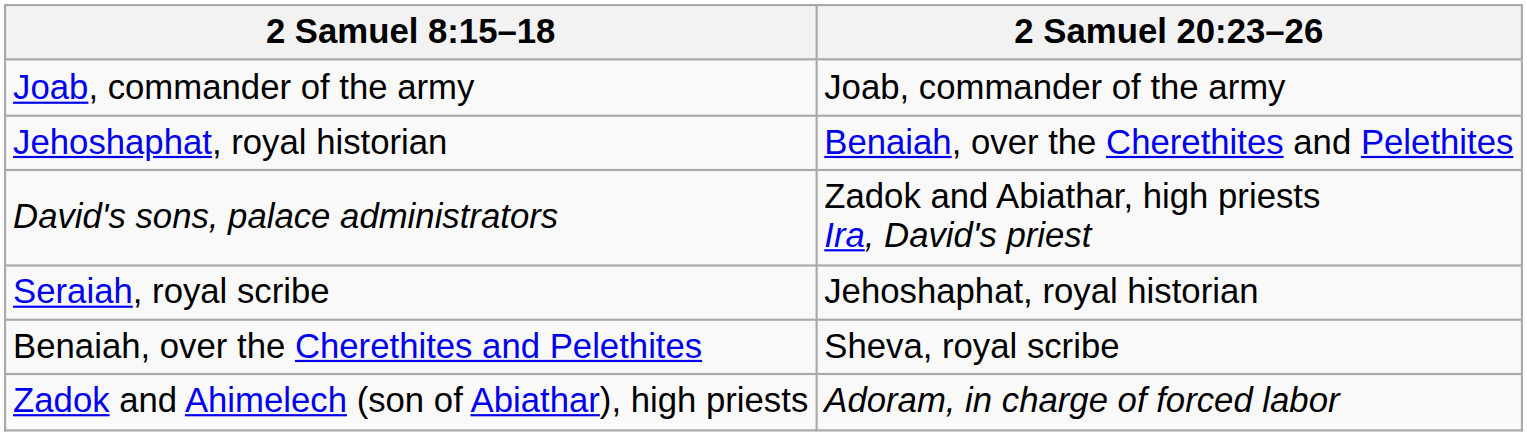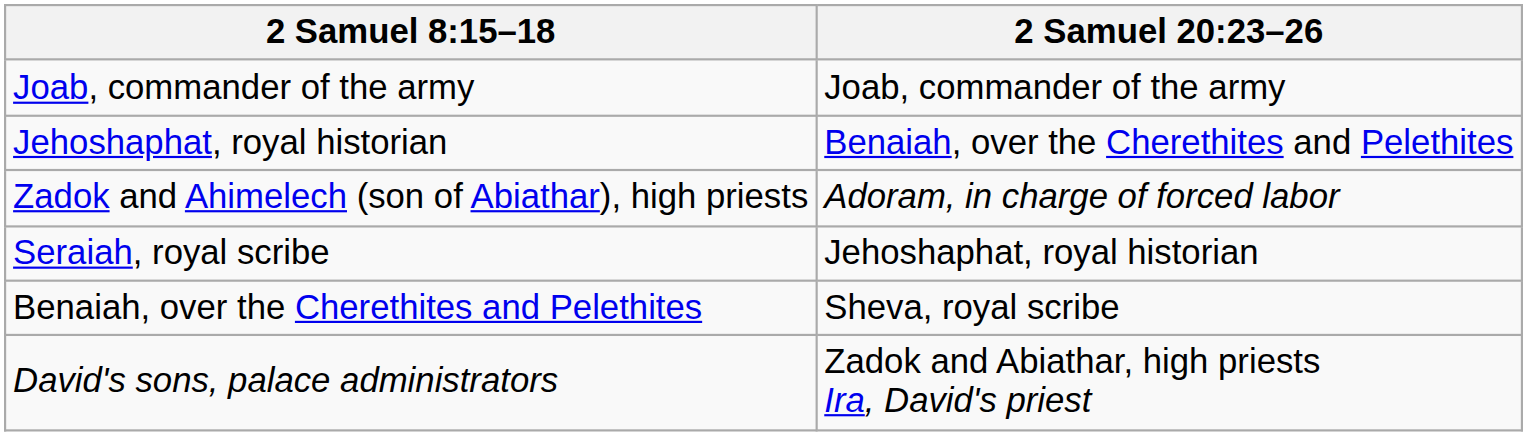 <table class=wikitable>
 <tr>
 <th>2 Samuel 8:15–18</th>
 <th>2 Samuel 20:23–26</th>
 </tr>
 <tr>
 <td><a href='#'>Joab</a>, commander of the army</td>
 <td>Joab, commander of the army</td>
 </tr>
 <tr>
 <td><a href='#'>Jehoshaphat</a>, royal historian</td>
 <td><a href='#'>Benaiah</a>, over the <a href='#'>Cherethites</a> and <a href='#'>Pelethites</a></td>
 </tr>
 <tr>
-<td><em>David's sons, palace administrators</em></td>
-<td>Zadok and Abiathar, high priests<br><em><a href='#'>Ira</a>, David's priest</em></td>
+<td><a href='#'>Zadok</a> and <a href='#'>Ahimelech</a> (son of <a href='#'>Abiathar</a>), high priests</td>
+<td><em>Adoram, in charge of forced labor</em></td>
 </tr>
 <tr>
 <td><a href='#'>Seraiah</a>, royal scribe</td>
 <td>Jehoshaphat, royal historian</td>
 </tr>
 <tr>
 <td>Benaiah, over the <a href='#'>Cherethites and Pelethites</a></td>
 <td>Sheva, royal scribe</td>
 </tr>
 <tr>
-<td><a href='#'>Zadok</a> and <a href='#'>Ahimelech</a> (son of <a href='#'>Abiathar</a>), high priests</td>
-<td><em>Adoram, in charge of forced labor</em></td>
+<td><em>David's sons, palace administrators</em></td>
+<td>Zadok and Abiathar, high priests<br><em><a href='#'>Ira</a>, David's priest</em></td>
 </tr>
 </table>
